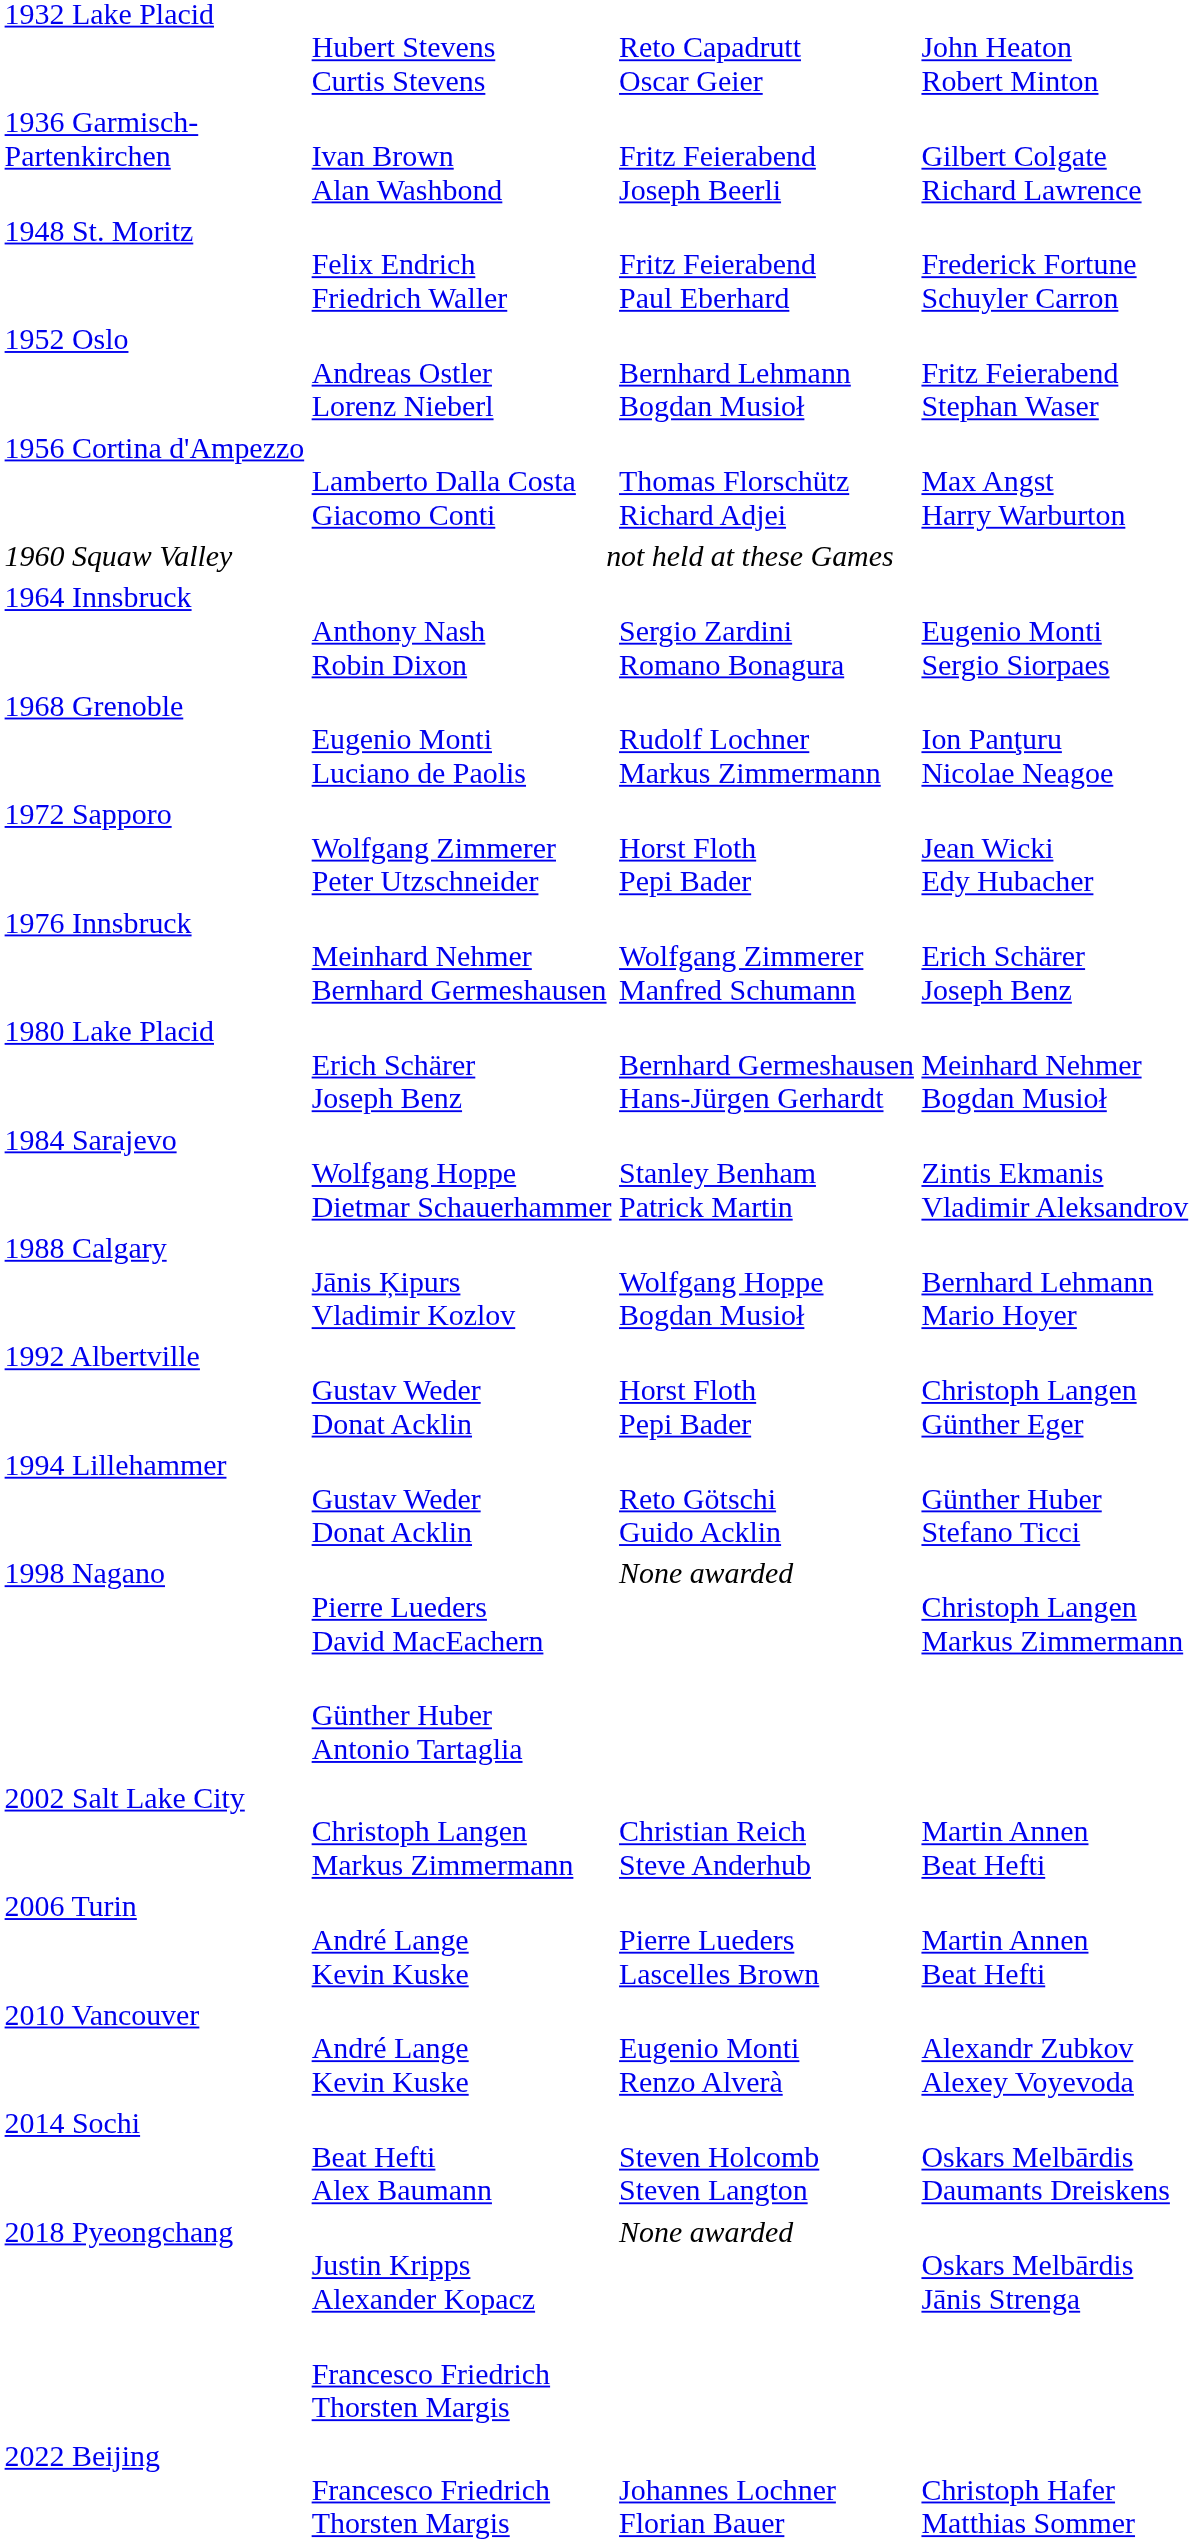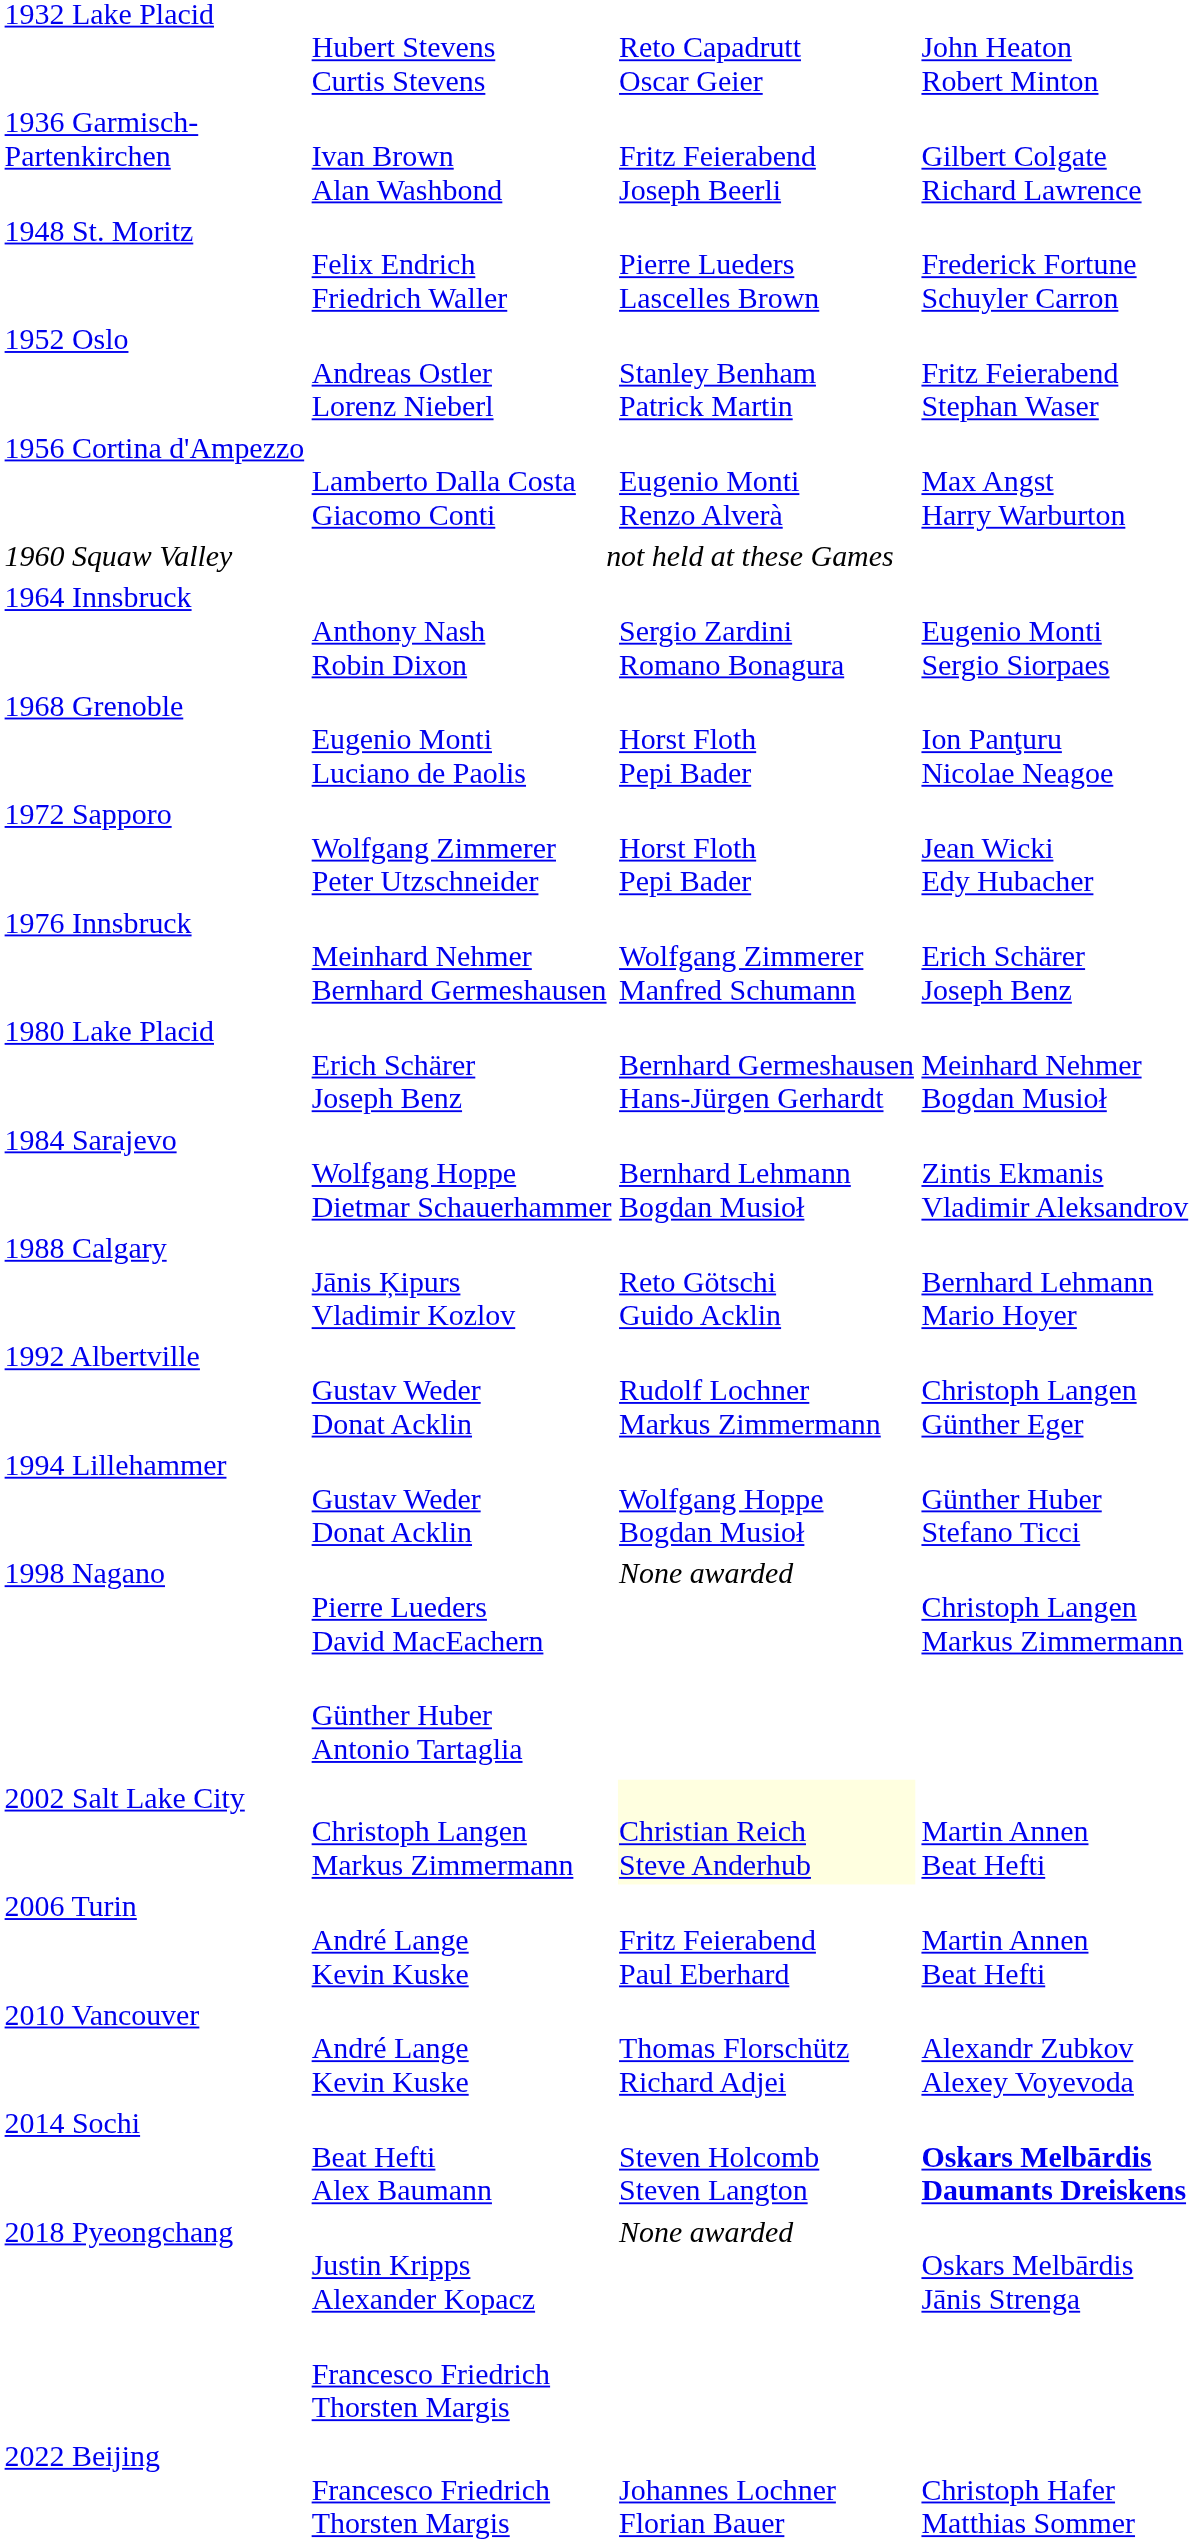 <table>
 <tr valign="top">
 <td><a href='#'>1932 Lake Placid</a><br></td>
 <td><br><a href='#'>Hubert Stevens</a><br><a href='#'>Curtis Stevens</a></td>
 <td><br><a href='#'>Reto Capadrutt</a><br><a href='#'>Oscar Geier</a></td>
 <td><br><a href='#'>John Heaton</a><br><a href='#'>Robert Minton</a></td>
 </tr>
 <tr valign="top">
 <td><a href='#'>1936 Garmisch-<br>Partenkirchen</a><br></td>
 <td><br><a href='#'>Ivan Brown</a><br><a href='#'>Alan Washbond</a></td>
 <td><br><a href='#'>Fritz Feierabend</a><br><a href='#'>Joseph Beerli</a></td>
 <td><br><a href='#'>Gilbert Colgate</a><br><a href='#'>Richard Lawrence</a></td>
 </tr>
 <tr valign="top">
 <td><a href='#'>1948 St. Moritz</a><br></td>
 <td><br><a href='#'>Felix Endrich</a><br><a href='#'>Friedrich Waller</a></td>
-<td><br><a href='#'>Fritz Feierabend</a><br><a href='#'>Paul Eberhard</a></td>
+<td><br><a href='#'>Pierre Lueders</a><br><a href='#'>Lascelles Brown</a></td>
 <td><br><a href='#'>Frederick Fortune</a><br><a href='#'>Schuyler Carron</a></td>
 </tr>
 <tr valign="top">
 <td><a href='#'>1952 Oslo</a><br></td>
 <td><br><a href='#'>Andreas Ostler</a><br><a href='#'>Lorenz Nieberl</a></td>
-<td><br><a href='#'>Bernhard Lehmann</a><br><a href='#'>Bogdan Musioł</a></td>
+<td><br><a href='#'>Stanley Benham</a><br><a href='#'>Patrick Martin</a></td>
 <td><br><a href='#'>Fritz Feierabend</a><br><a href='#'>Stephan Waser</a></td>
 </tr>
 <tr valign="top">
 <td><a href='#'>1956 Cortina d'Ampezzo</a><br></td>
 <td><br><a href='#'>Lamberto Dalla Costa</a><br><a href='#'>Giacomo Conti</a></td>
-<td><br><a href='#'>Thomas Florschütz</a><br><a href='#'>Richard Adjei</a></td>
+<td><br><a href='#'>Eugenio Monti</a><br><a href='#'>Renzo Alverà</a></td>
 <td><br><a href='#'>Max Angst</a><br><a href='#'>Harry Warburton</a></td>
 </tr>
 <tr>
 <td><em>1960 Squaw Valley</em></td>
 <td colspan=3 align=center><em>not held at these Games</em></td>
 </tr>
 <tr valign="top">
 <td><a href='#'>1964 Innsbruck</a><br></td>
 <td><br><a href='#'>Anthony Nash</a><br><a href='#'>Robin Dixon</a></td>
 <td><br><a href='#'>Sergio Zardini</a><br><a href='#'>Romano Bonagura</a></td>
 <td><br><a href='#'>Eugenio Monti</a><br><a href='#'>Sergio Siorpaes</a></td>
 </tr>
 <tr valign="top">
 <td><a href='#'>1968 Grenoble</a><br></td>
 <td><br><a href='#'>Eugenio Monti</a><br><a href='#'>Luciano de Paolis</a></td>
-<td><br><a href='#'>Rudolf Lochner</a><br><a href='#'>Markus Zimmermann</a></td>
+<td><br><a href='#'>Horst Floth</a><br><a href='#'>Pepi Bader</a></td>
 <td><br><a href='#'>Ion Panţuru</a><br><a href='#'>Nicolae Neagoe</a></td>
 </tr>
 <tr valign="top">
 <td><a href='#'>1972 Sapporo</a><br></td>
 <td><br><a href='#'>Wolfgang Zimmerer</a><br><a href='#'>Peter Utzschneider</a></td>
 <td><br><a href='#'>Horst Floth</a><br><a href='#'>Pepi Bader</a></td>
 <td><br><a href='#'>Jean Wicki</a><br><a href='#'>Edy Hubacher</a></td>
 </tr>
 <tr valign="top">
 <td><a href='#'>1976 Innsbruck</a><br></td>
 <td><br><a href='#'>Meinhard Nehmer</a><br><a href='#'>Bernhard Germeshausen</a></td>
 <td><br><a href='#'>Wolfgang Zimmerer</a><br><a href='#'>Manfred Schumann</a></td>
 <td><br><a href='#'>Erich Schärer</a><br><a href='#'>Joseph Benz</a></td>
 </tr>
 <tr valign="top">
 <td><a href='#'>1980 Lake Placid</a><br></td>
 <td><br><a href='#'>Erich Schärer</a><br><a href='#'>Joseph Benz</a></td>
 <td><br><a href='#'>Bernhard Germeshausen</a><br><a href='#'>Hans-Jürgen Gerhardt</a></td>
 <td><br><a href='#'>Meinhard Nehmer</a><br><a href='#'>Bogdan Musioł</a></td>
 </tr>
 <tr valign="top">
 <td><a href='#'>1984 Sarajevo</a><br></td>
 <td><br><a href='#'>Wolfgang Hoppe</a><br><a href='#'>Dietmar Schauerhammer</a></td>
-<td><br><a href='#'>Stanley Benham</a><br><a href='#'>Patrick Martin</a></td>
+<td><br><a href='#'>Bernhard Lehmann</a><br><a href='#'>Bogdan Musioł</a></td>
 <td><br><a href='#'>Zintis Ekmanis</a><br><a href='#'>Vladimir Aleksandrov</a></td>
 </tr>
 <tr valign="top">
 <td><a href='#'>1988 Calgary</a><br></td>
 <td><br><a href='#'>Jānis Ķipurs</a><br><a href='#'>Vladimir Kozlov</a></td>
-<td><br><a href='#'>Wolfgang Hoppe</a><br><a href='#'>Bogdan Musioł</a></td>
+<td><br><a href='#'>Reto Götschi</a><br><a href='#'>Guido Acklin</a></td>
 <td><br><a href='#'>Bernhard Lehmann</a><br><a href='#'>Mario Hoyer</a></td>
 </tr>
 <tr valign="top">
 <td><a href='#'>1992 Albertville</a><br></td>
 <td><br><a href='#'>Gustav Weder</a><br><a href='#'>Donat Acklin</a></td>
-<td><br><a href='#'>Horst Floth</a><br><a href='#'>Pepi Bader</a></td>
+<td><br><a href='#'>Rudolf Lochner</a><br><a href='#'>Markus Zimmermann</a></td>
 <td><br><a href='#'>Christoph Langen</a><br><a href='#'>Günther Eger</a></td>
 </tr>
 <tr valign="top">
 <td><a href='#'>1994 Lillehammer</a><br></td>
 <td><br><a href='#'>Gustav Weder</a><br><a href='#'>Donat Acklin</a></td>
-<td><br><a href='#'>Reto Götschi</a><br><a href='#'>Guido Acklin</a></td>
+<td><br><a href='#'>Wolfgang Hoppe</a><br><a href='#'>Bogdan Musioł</a></td>
 <td><br><a href='#'>Günther Huber</a><br><a href='#'>Stefano Ticci</a></td>
 </tr>
 <tr valign="top">
 <td rowspan=2><a href='#'>1998 Nagano</a><br></td>
 <td><br><a href='#'>Pierre Lueders</a><br><a href='#'>David MacEachern</a></td>
 <td rowspan=2><em>None awarded</em></td>
 <td rowspan=2><br><a href='#'>Christoph Langen</a><br><a href='#'>Markus Zimmermann</a></td>
 </tr>
 <tr>
 <td><br><a href='#'>Günther Huber</a><br><a href='#'>Antonio Tartaglia</a></td>
 </tr>
 <tr>
 </tr>
 <tr>
 </tr>
 <tr valign="top">
 <td><a href='#'>2002 Salt Lake City</a><br></td>
 <td><br><a href='#'>Christoph Langen</a><br><a href='#'>Markus Zimmermann</a></td>
-<td><br><a href='#'>Christian Reich</a><br><a href='#'>Steve Anderhub</a></td>
+<td style="background: lightyellow;"><br><a href='#'>Christian Reich</a><br><a href='#'>Steve Anderhub</a></td>
 <td><br><a href='#'>Martin Annen</a><br><a href='#'>Beat Hefti</a></td>
 </tr>
 <tr valign="top">
 <td><a href='#'>2006 Turin</a><br></td>
 <td><br><a href='#'>André Lange</a><br><a href='#'>Kevin Kuske</a></td>
-<td><br><a href='#'>Pierre Lueders</a><br><a href='#'>Lascelles Brown</a></td>
+<td><br><a href='#'>Fritz Feierabend</a><br><a href='#'>Paul Eberhard</a></td>
 <td><br><a href='#'>Martin Annen</a><br><a href='#'>Beat Hefti</a></td>
 </tr>
 <tr valign="top">
 <td><a href='#'>2010 Vancouver</a><br></td>
 <td><br><a href='#'>André Lange</a><br><a href='#'>Kevin Kuske</a></td>
-<td><br><a href='#'>Eugenio Monti</a><br><a href='#'>Renzo Alverà</a></td>
+<td><br><a href='#'>Thomas Florschütz</a><br><a href='#'>Richard Adjei</a></td>
 <td><br><a href='#'>Alexandr Zubkov</a><br><a href='#'>Alexey Voyevoda</a></td>
 </tr>
 <tr valign="top">
 <td><a href='#'>2014 Sochi</a><br></td>
 <td><br><a href='#'>Beat Hefti</a><br><a href='#'>Alex Baumann</a></td>
 <td><br><a href='#'>Steven Holcomb</a><br><a href='#'>Steven Langton</a></td>
-<td><br><a href='#'>Oskars Melbārdis</a><br><a href='#'>Daumants Dreiskens</a></td>
+<td><strong><br><a href='#'>Oskars Melbārdis</a><br><a href='#'>Daumants Dreiskens</a></strong></td>
 </tr>
 <tr valign="top">
 <td rowspan=2><a href='#'>2018 Pyeongchang</a><br></td>
 <td><br><a href='#'>Justin Kripps</a><br><a href='#'>Alexander Kopacz</a></td>
 <td rowspan=2><em>None awarded</em></td>
 <td rowspan=2><br><a href='#'>Oskars Melbārdis</a><br><a href='#'>Jānis Strenga</a></td>
 </tr>
 <tr>
 <td><br><a href='#'>Francesco Friedrich</a><br><a href='#'>Thorsten Margis</a></td>
 </tr>
 <tr>
 </tr>
 <tr>
 </tr>
 <tr valign="top">
 <td><a href='#'>2022 Beijing</a> <br></td>
 <td><br><a href='#'>Francesco Friedrich</a><br><a href='#'>Thorsten Margis</a></td>
 <td><br><a href='#'>Johannes Lochner</a><br><a href='#'>Florian Bauer</a></td>
 <td><br><a href='#'>Christoph Hafer</a><br><a href='#'>Matthias Sommer</a></td>
 </tr>
 <tr>
 </tr>
 </table>
